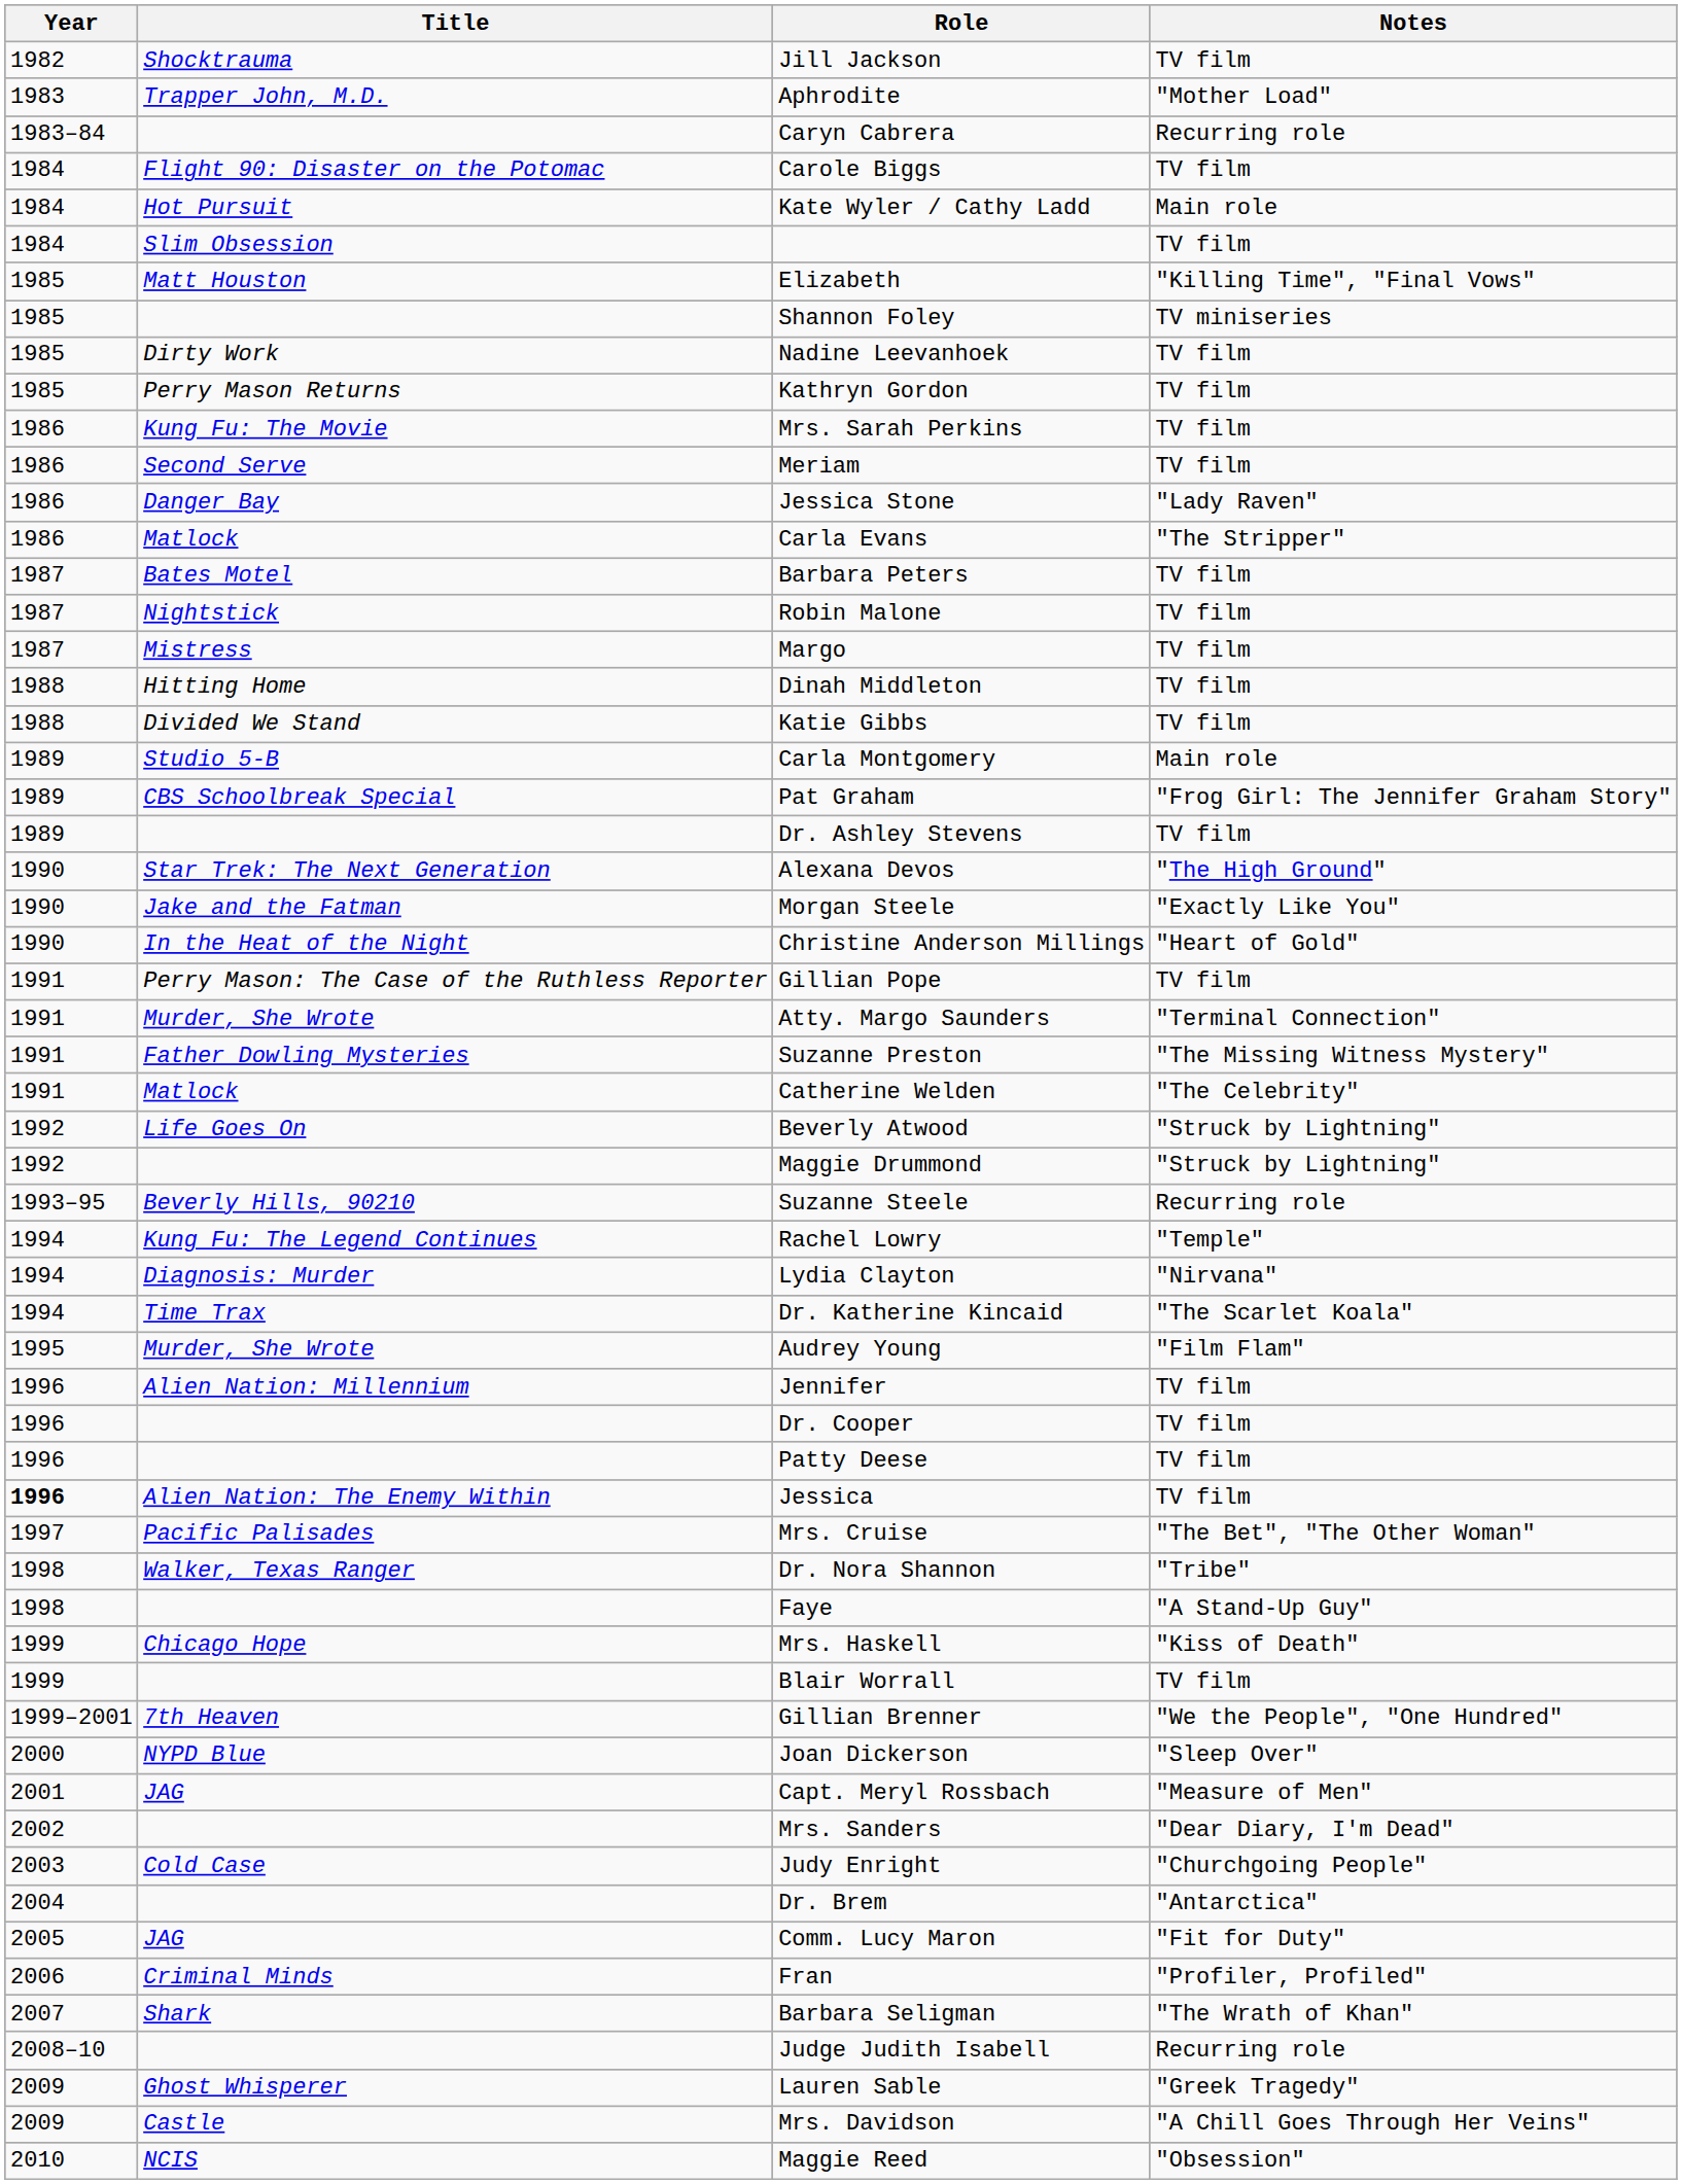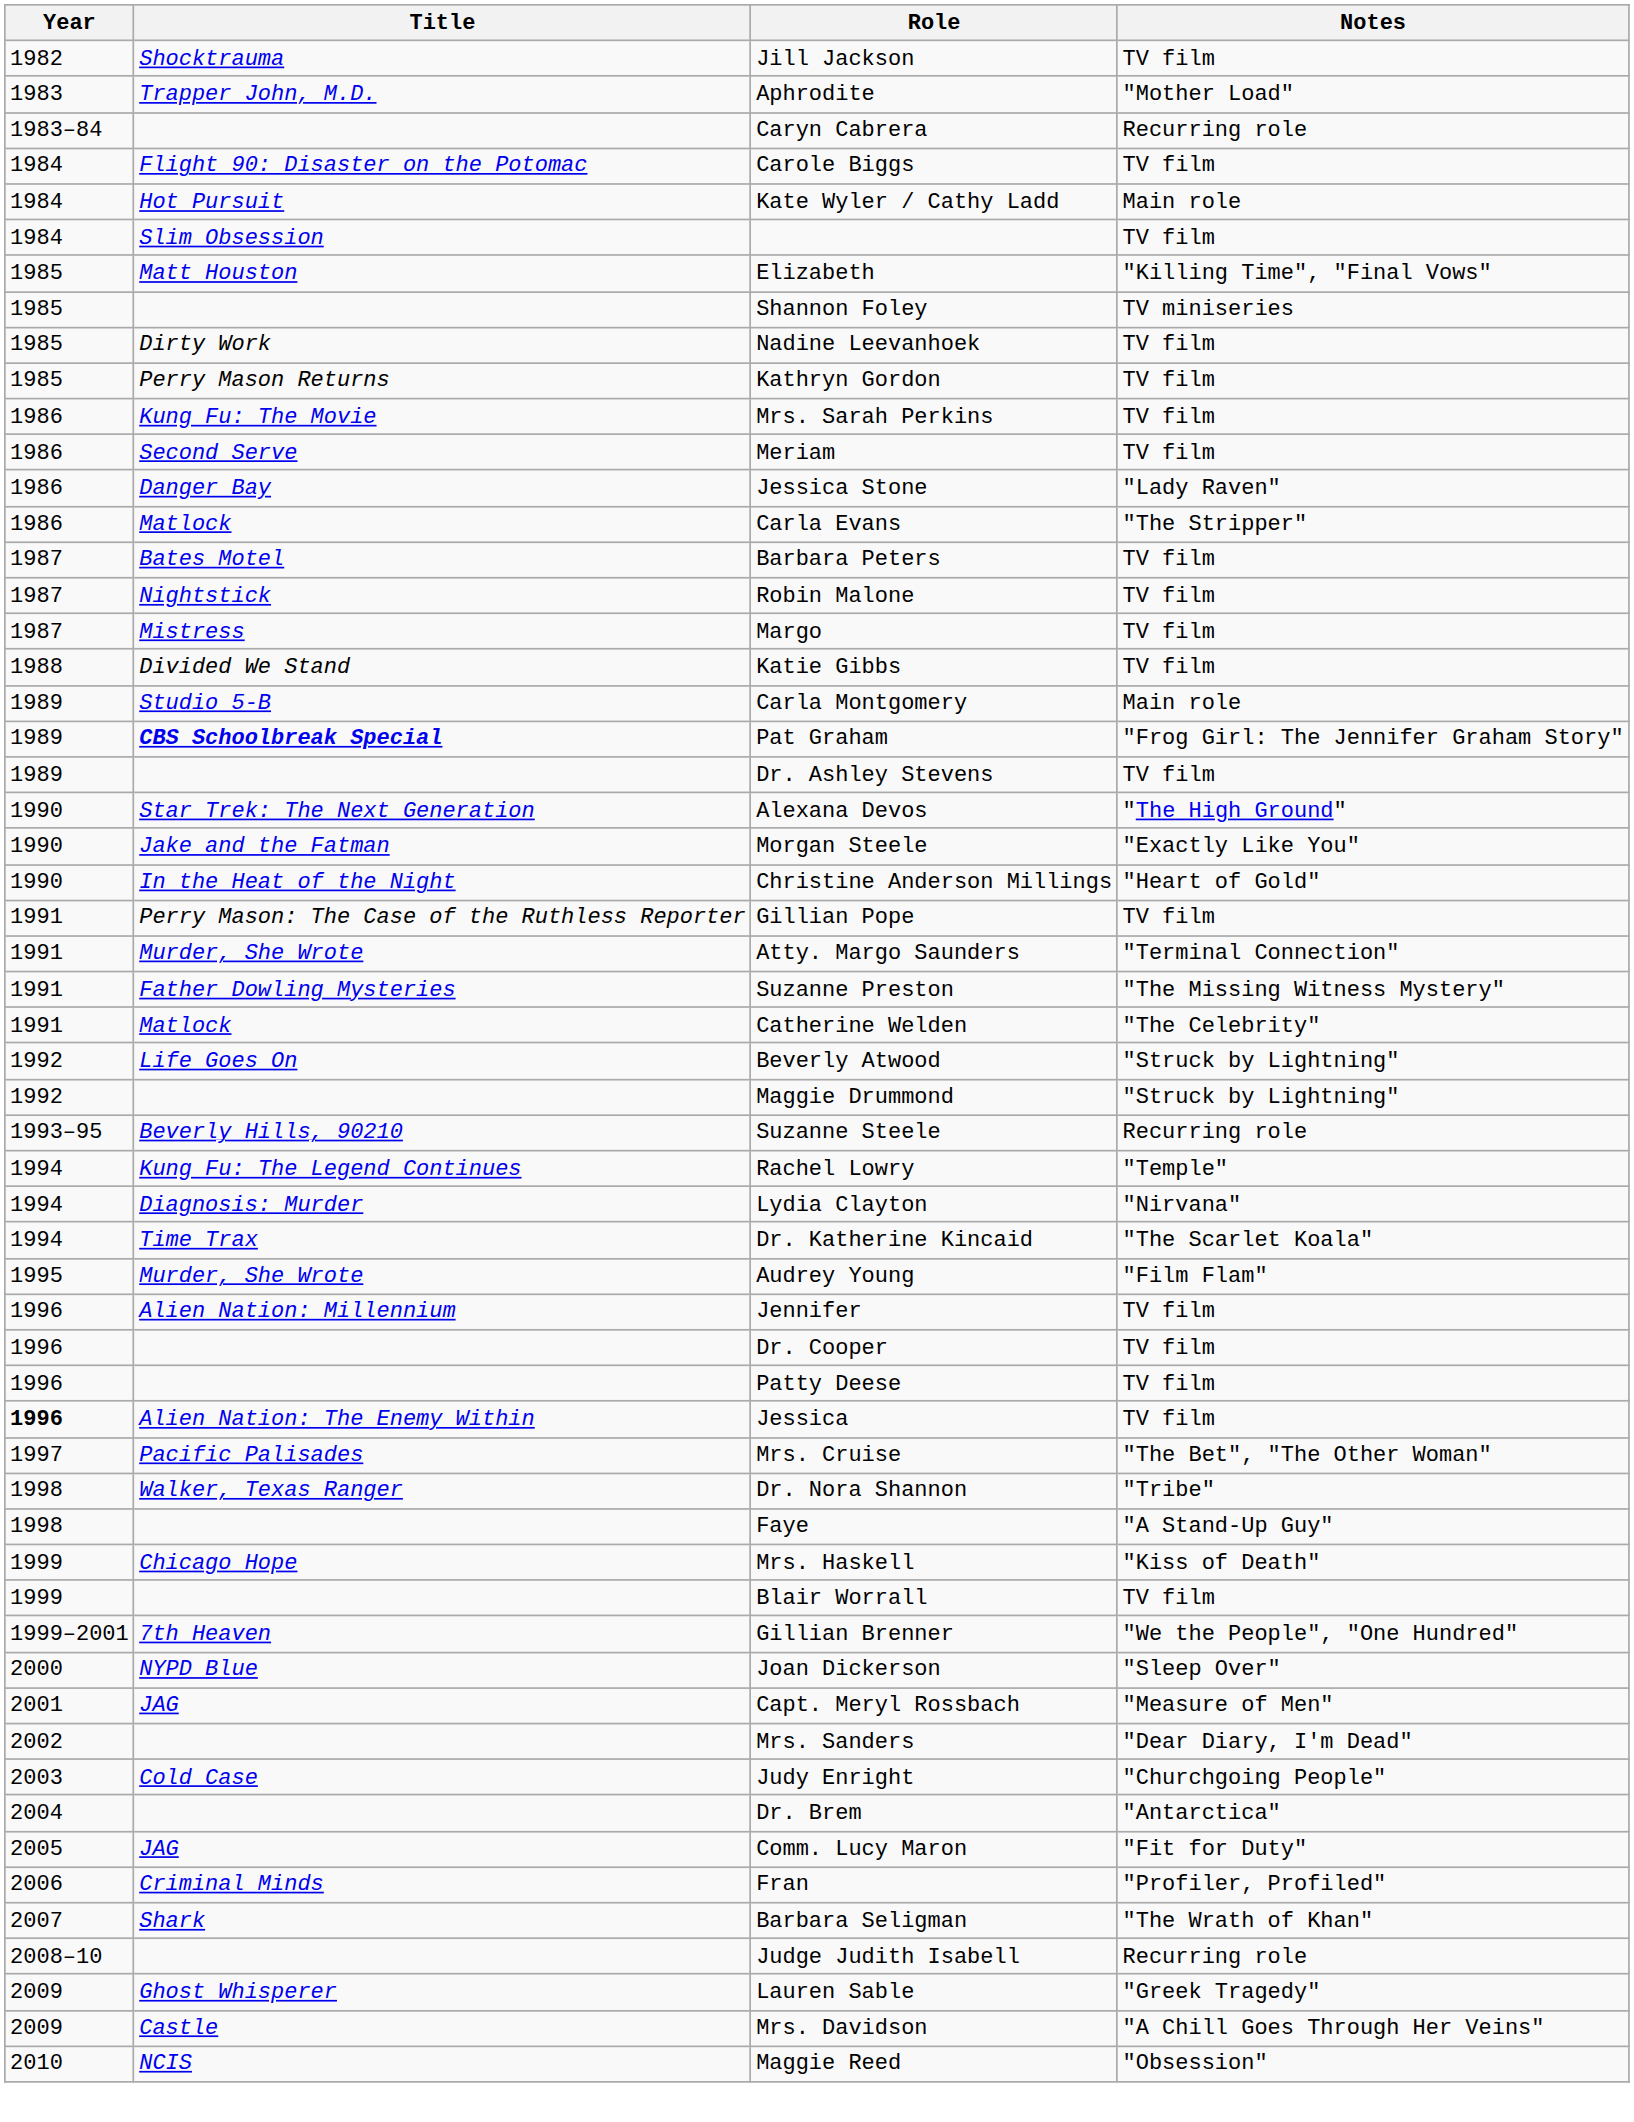 <table class="wikitable sortable">
 <tr>
 <th>Year</th>
 <th>Title</th>
 <th>Role</th>
 <th class="unsortable">Notes</th>
 </tr>
 <tr>
 <td>1982</td>
 <td><em><a href='#'>Shocktrauma</a></em></td>
 <td>Jill Jackson</td>
 <td>TV film</td>
 </tr>
 <tr>
 <td>1983</td>
 <td><em><a href='#'>Trapper John, M.D.</a></em></td>
 <td>Aphrodite</td>
 <td>"Mother Load"</td>
 </tr>
 <tr>
 <td>1983–84</td>
 <td><em></em></td>
 <td>Caryn Cabrera</td>
 <td>Recurring role</td>
 </tr>
 <tr>
 <td>1984</td>
 <td><em><a href='#'>Flight 90: Disaster on the Potomac</a></em></td>
 <td>Carole Biggs</td>
 <td>TV film</td>
 </tr>
 <tr>
 <td>1984</td>
 <td><em><a href='#'>Hot Pursuit</a></em></td>
 <td>Kate Wyler / Cathy Ladd</td>
 <td>Main role</td>
 </tr>
 <tr>
 <td>1984</td>
 <td><em><a href='#'>Slim Obsession</a></em></td>
 <td></td>
 <td>TV film</td>
 </tr>
 <tr>
 <td>1985</td>
 <td><em><a href='#'>Matt Houston</a></em></td>
 <td>Elizabeth</td>
 <td>"Killing Time", "Final Vows"</td>
 </tr>
 <tr>
 <td>1985</td>
 <td><em></em></td>
 <td>Shannon Foley</td>
 <td>TV miniseries</td>
 </tr>
 <tr>
 <td>1985</td>
 <td><em>Dirty Work</em></td>
 <td>Nadine Leevanhoek</td>
 <td>TV film</td>
 </tr>
 <tr>
 <td>1985</td>
 <td><em>Perry Mason Returns</em></td>
 <td>Kathryn Gordon</td>
 <td>TV film</td>
 </tr>
 <tr>
 <td>1986</td>
 <td><em><a href='#'>Kung Fu: The Movie</a></em></td>
 <td>Mrs. Sarah Perkins</td>
 <td>TV film</td>
 </tr>
 <tr>
 <td>1986</td>
 <td><em><a href='#'>Second Serve</a></em></td>
 <td>Meriam</td>
 <td>TV film</td>
 </tr>
 <tr>
 <td>1986</td>
 <td><em><a href='#'>Danger Bay</a></em></td>
 <td>Jessica Stone</td>
 <td>"Lady Raven"</td>
 </tr>
 <tr>
 <td>1986</td>
 <td><em><a href='#'>Matlock</a></em></td>
 <td>Carla Evans</td>
 <td>"The Stripper"</td>
 </tr>
 <tr>
 <td>1987</td>
 <td><em><a href='#'>Bates Motel</a></em></td>
 <td>Barbara Peters</td>
 <td>TV film</td>
 </tr>
 <tr>
 <td>1987</td>
 <td><em><a href='#'>Nightstick</a></em></td>
 <td>Robin Malone</td>
 <td>TV film</td>
 </tr>
 <tr>
 <td>1987</td>
 <td><em><a href='#'>Mistress</a></em></td>
 <td>Margo</td>
 <td>TV film</td>
 </tr>
 <tr>
 <td>1988</td>
-<td><em>Hitting Home</em></td>
-<td>Dinah Middleton</td>
-<td>TV film</td>
-</tr>
-<tr>
-<td>1988</td>
 <td><em>Divided We Stand</em></td>
 <td>Katie Gibbs</td>
 <td>TV film</td>
 </tr>
 <tr>
 <td>1989</td>
 <td><em><a href='#'>Studio 5-B</a></em></td>
 <td>Carla Montgomery</td>
 <td>Main role</td>
 </tr>
 <tr>
 <td>1989</td>
-<td><em><a href='#'>CBS Schoolbreak Special</a></em></td>
+<td><strong><em><a href='#'>CBS Schoolbreak Special</a></em></strong></td>
 <td>Pat Graham</td>
 <td>"Frog Girl: The Jennifer Graham Story"</td>
 </tr>
 <tr>
 <td>1989</td>
 <td><em></em></td>
 <td>Dr. Ashley Stevens</td>
 <td>TV film</td>
 </tr>
 <tr>
 <td>1990</td>
 <td><em><a href='#'>Star Trek: The Next Generation</a></em></td>
 <td>Alexana Devos</td>
 <td>"<a href='#'>The High Ground</a>"</td>
 </tr>
 <tr>
 <td>1990</td>
 <td><em><a href='#'>Jake and the Fatman</a></em></td>
 <td>Morgan Steele</td>
 <td>"Exactly Like You"</td>
 </tr>
 <tr>
 <td>1990</td>
 <td><em><a href='#'>In the Heat of the Night</a></em></td>
 <td>Christine Anderson Millings</td>
 <td>"Heart of Gold"</td>
 </tr>
 <tr>
 <td>1991</td>
 <td><em>Perry Mason: The Case of the Ruthless Reporter</em></td>
 <td>Gillian Pope</td>
 <td>TV film</td>
 </tr>
 <tr>
 <td>1991</td>
 <td><em><a href='#'>Murder, She Wrote</a></em></td>
 <td>Atty. Margo Saunders</td>
 <td>"Terminal Connection"</td>
 </tr>
 <tr>
 <td>1991</td>
 <td><em><a href='#'>Father Dowling Mysteries</a></em></td>
 <td>Suzanne Preston</td>
 <td>"The Missing Witness Mystery"</td>
 </tr>
 <tr>
 <td>1991</td>
 <td><em><a href='#'>Matlock</a></em></td>
 <td>Catherine Welden</td>
 <td>"The Celebrity"</td>
 </tr>
 <tr>
 <td>1992</td>
 <td><em><a href='#'>Life Goes On</a></em></td>
 <td>Beverly Atwood</td>
 <td>"Struck by Lightning"</td>
 </tr>
 <tr>
 <td>1992</td>
 <td><em></em></td>
 <td>Maggie Drummond</td>
 <td>"Struck by Lightning"</td>
 </tr>
 <tr>
 <td>1993–95</td>
 <td><em><a href='#'>Beverly Hills, 90210</a></em></td>
 <td>Suzanne Steele</td>
 <td>Recurring role</td>
 </tr>
 <tr>
 <td>1994</td>
 <td><em><a href='#'>Kung Fu: The Legend Continues</a></em></td>
 <td>Rachel Lowry</td>
 <td>"Temple"</td>
 </tr>
 <tr>
 <td>1994</td>
 <td><em><a href='#'>Diagnosis: Murder</a></em></td>
 <td>Lydia Clayton</td>
 <td>"Nirvana"</td>
 </tr>
 <tr>
 <td>1994</td>
 <td><em><a href='#'>Time Trax</a></em></td>
 <td>Dr. Katherine Kincaid</td>
 <td>"The Scarlet Koala"</td>
 </tr>
 <tr>
 <td>1995</td>
 <td><em><a href='#'>Murder, She Wrote</a></em></td>
 <td>Audrey Young</td>
 <td>"Film Flam"</td>
 </tr>
 <tr>
 <td>1996</td>
 <td><em><a href='#'>Alien Nation: Millennium</a></em></td>
 <td>Jennifer</td>
 <td>TV film</td>
 </tr>
 <tr>
 <td>1996</td>
 <td><em></em></td>
 <td>Dr. Cooper</td>
 <td>TV film</td>
 </tr>
 <tr>
 <td>1996</td>
 <td><em></em></td>
 <td>Patty Deese</td>
 <td>TV film</td>
 </tr>
 <tr>
 <td><strong>1996</strong></td>
 <td><em><a href='#'>Alien Nation: The Enemy Within</a></em></td>
 <td>Jessica</td>
 <td>TV film</td>
 </tr>
 <tr>
 <td>1997</td>
 <td><em><a href='#'>Pacific Palisades</a></em></td>
 <td>Mrs. Cruise</td>
 <td>"The Bet", "The Other Woman"</td>
 </tr>
 <tr>
 <td>1998</td>
 <td><em><a href='#'>Walker, Texas Ranger</a></em></td>
 <td>Dr. Nora Shannon</td>
 <td>"Tribe"</td>
 </tr>
 <tr>
 <td>1998</td>
 <td><em></em></td>
 <td>Faye</td>
 <td>"A Stand-Up Guy"</td>
 </tr>
 <tr>
 <td>1999</td>
 <td><em><a href='#'>Chicago Hope</a></em></td>
 <td>Mrs. Haskell</td>
 <td>"Kiss of Death"</td>
 </tr>
 <tr>
 <td>1999</td>
 <td><em></em></td>
 <td>Blair Worrall</td>
 <td>TV film</td>
 </tr>
 <tr>
 <td>1999–2001</td>
 <td><em><a href='#'>7th Heaven</a></em></td>
 <td>Gillian Brenner</td>
 <td>"We the People", "One Hundred"</td>
 </tr>
 <tr>
 <td>2000</td>
 <td><em><a href='#'>NYPD Blue</a></em></td>
 <td>Joan Dickerson</td>
 <td>"Sleep Over"</td>
 </tr>
 <tr>
 <td>2001</td>
 <td><em><a href='#'>JAG</a></em></td>
 <td>Capt. Meryl Rossbach</td>
 <td>"Measure of Men"</td>
 </tr>
 <tr>
 <td>2002</td>
 <td><em></em></td>
 <td>Mrs. Sanders</td>
 <td>"Dear Diary, I'm Dead"</td>
 </tr>
 <tr>
 <td>2003</td>
 <td><em><a href='#'>Cold Case</a></em></td>
 <td>Judy Enright</td>
 <td>"Churchgoing People"</td>
 </tr>
 <tr>
 <td>2004</td>
 <td><em></em></td>
 <td>Dr. Brem</td>
 <td>"Antarctica"</td>
 </tr>
 <tr>
 <td>2005</td>
 <td><em><a href='#'>JAG</a></em></td>
 <td>Comm. Lucy Maron</td>
 <td>"Fit for Duty"</td>
 </tr>
 <tr>
 <td>2006</td>
 <td><em><a href='#'>Criminal Minds</a></em></td>
 <td>Fran</td>
 <td>"Profiler, Profiled"</td>
 </tr>
 <tr>
 <td>2007</td>
 <td><em><a href='#'>Shark</a></em></td>
 <td>Barbara Seligman</td>
 <td>"The Wrath of Khan"</td>
 </tr>
 <tr>
 <td>2008–10</td>
 <td><em></em></td>
 <td>Judge Judith Isabell</td>
 <td>Recurring role</td>
 </tr>
 <tr>
 <td>2009</td>
 <td><em><a href='#'>Ghost Whisperer</a></em></td>
 <td>Lauren Sable</td>
 <td>"Greek Tragedy"</td>
 </tr>
 <tr>
 <td>2009</td>
 <td><em><a href='#'>Castle</a></em></td>
 <td>Mrs. Davidson</td>
 <td>"A Chill Goes Through Her Veins"</td>
 </tr>
 <tr>
 <td>2010</td>
 <td><em><a href='#'>NCIS</a></em></td>
 <td>Maggie Reed</td>
 <td>"Obsession"</td>
 </tr>
 </table>
